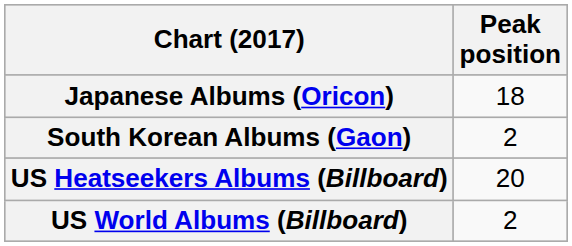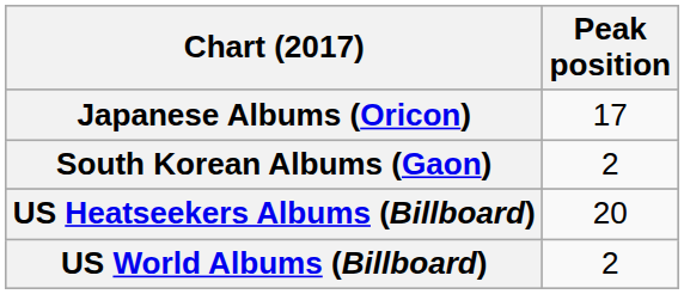 <table class="wikitable sortable plainrowheaders" style="text-align:center;">
 <tr>
 <th>Chart (2017)</th>
 <th>Peak<br>position</th>
 </tr>
 <tr>
 <th scope="row">Japanese Albums (<a href='#'>Oricon</a>)</th>
-<td>18</td>
+<td>17</td>
 </tr>
 <tr>
 <th scope="row">South Korean Albums (<a href='#'>Gaon</a>)</th>
 <td>2</td>
 </tr>
 <tr>
 <th scope="row">US <a href='#'>Heatseekers Albums</a> (<em>Billboard</em>)</th>
 <td>20</td>
 </tr>
 <tr>
 <th scope="row">US <a href='#'>World Albums</a> (<em>Billboard</em>)</th>
 <td>2</td>
 </tr>
 </table>
